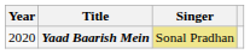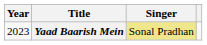 <table class="wikitable plainrowheaders sortable">
 <tr>
 <th>Year</th>
 <th>Title</th>
 <th>Singer</th>
 <th class="unsortable"></th>
 </tr>
 <tr>
-<td>2020</td>
+<td>2023</td>
 <th scope="row"><em>Yaad Baarish Mein</em></th>
 <td style="background: khaki;">Sonal Pradhan</td>
 <td></td>
 </tr>
 </table>
